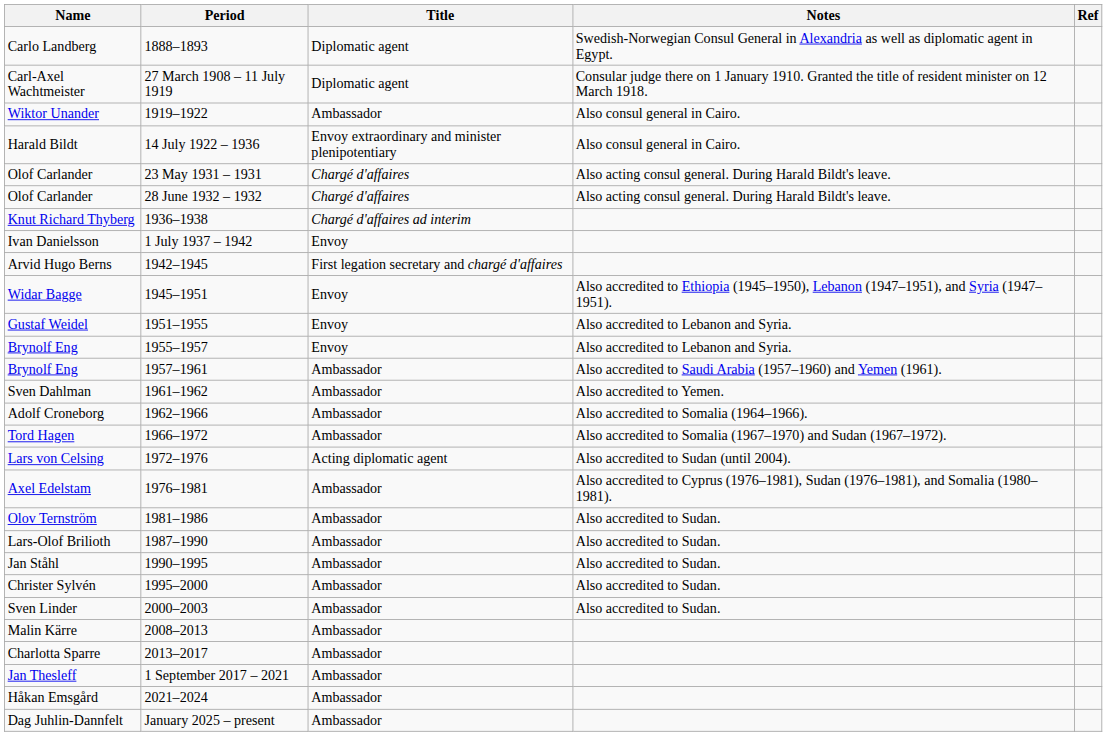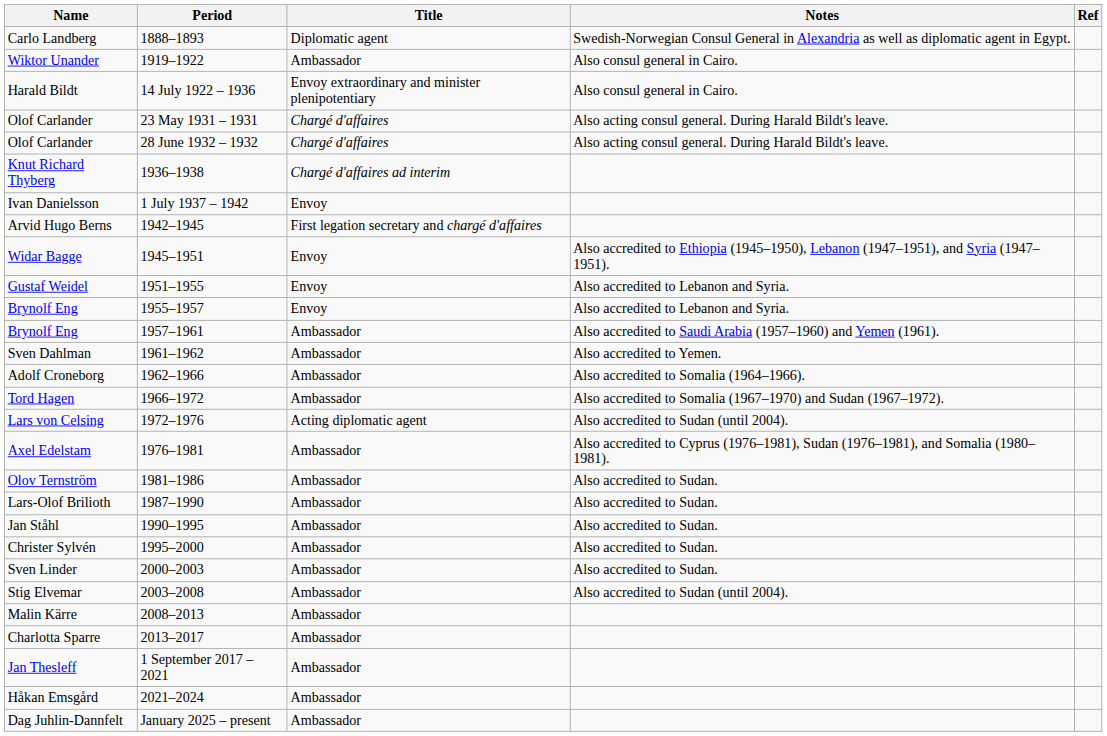 <table class="wikitable">
 <tr>
 <th>Name</th>
 <th>Period</th>
 <th>Title</th>
 <th>Notes</th>
 <th>Ref</th>
 </tr>
 <tr>
 <td>Carlo Landberg</td>
 <td>1888–1893</td>
 <td>Diplomatic agent</td>
 <td>Swedish-Norwegian Consul General in <a href='#'>Alexandria</a> as well as diplomatic agent in Egypt.</td>
-<td></td>
-</tr>
-<tr>
-<td>Carl-Axel Wachtmeister</td>
-<td>27 March 1908 – 11 July 1919</td>
-<td>Diplomatic agent</td>
-<td>Consular judge there on 1 January 1910. Granted the title of resident minister on 12 March 1918.</td>
 <td></td>
 </tr>
 <tr>
 <td><a href='#'>Wiktor Unander</a></td>
 <td>1919–1922</td>
 <td>Ambassador</td>
 <td>Also consul general in Cairo.</td>
 <td></td>
 </tr>
 <tr>
 <td>Harald Bildt</td>
 <td>14 July 1922 – 1936</td>
 <td>Envoy extraordinary and minister plenipotentiary</td>
 <td>Also consul general in Cairo.</td>
 <td></td>
 </tr>
 <tr>
 <td>Olof Carlander</td>
 <td>23 May 1931 – 1931</td>
 <td><em>Chargé d'affaires</em></td>
 <td>Also acting consul general. During Harald Bildt's leave.</td>
 <td></td>
 </tr>
 <tr>
 <td>Olof Carlander</td>
 <td>28 June 1932 – 1932</td>
 <td><em>Chargé d'affaires</em></td>
 <td>Also acting consul general. During Harald Bildt's leave.</td>
 <td></td>
 </tr>
 <tr>
 <td><a href='#'>Knut Richard Thyberg</a></td>
 <td>1936–1938</td>
 <td><em>Chargé d'affaires ad interim</em></td>
 <td></td>
 <td></td>
 </tr>
 <tr>
 <td>Ivan Danielsson</td>
 <td>1 July 1937 – 1942</td>
 <td>Envoy</td>
 <td></td>
 <td></td>
 </tr>
 <tr>
 <td>Arvid Hugo Berns</td>
 <td>1942–1945</td>
 <td>First legation secretary and <em>chargé d'affaires</em></td>
 <td></td>
 <td></td>
 </tr>
 <tr>
 <td><a href='#'>Widar Bagge</a></td>
 <td>1945–1951</td>
 <td>Envoy</td>
 <td>Also accredited to <a href='#'>Ethiopia</a> (1945–1950), <a href='#'>Lebanon</a> (1947–1951), and <a href='#'>Syria</a> (1947–1951).</td>
 <td></td>
 </tr>
 <tr>
 <td><a href='#'>Gustaf Weidel</a></td>
 <td>1951–1955</td>
 <td>Envoy</td>
 <td>Also accredited to Lebanon and Syria.</td>
 <td></td>
 </tr>
 <tr>
 <td><a href='#'>Brynolf Eng</a></td>
 <td>1955–1957</td>
 <td>Envoy</td>
 <td>Also accredited to Lebanon and Syria.</td>
 <td></td>
 </tr>
 <tr>
 <td><a href='#'>Brynolf Eng</a></td>
 <td>1957–1961</td>
 <td>Ambassador</td>
 <td>Also accredited to <a href='#'>Saudi Arabia</a> (1957–1960) and <a href='#'>Yemen</a> (1961).</td>
 <td></td>
 </tr>
 <tr>
 <td>Sven Dahlman</td>
 <td>1961–1962</td>
 <td>Ambassador</td>
 <td>Also accredited to Yemen.</td>
 <td></td>
 </tr>
 <tr>
 <td>Adolf Croneborg</td>
 <td>1962–1966</td>
 <td>Ambassador</td>
 <td>Also accredited to Somalia (1964–1966).</td>
 <td></td>
 </tr>
 <tr>
 <td><a href='#'>Tord Hagen</a></td>
 <td>1966–1972</td>
 <td>Ambassador</td>
 <td>Also accredited to Somalia (1967–1970) and Sudan (1967–1972).</td>
 <td></td>
 </tr>
 <tr>
 <td><a href='#'>Lars von Celsing</a></td>
 <td>1972–1976</td>
 <td>Acting diplomatic agent</td>
 <td>Also accredited to Sudan (until 2004).</td>
 <td></td>
 </tr>
 <tr>
 <td><a href='#'>Axel Edelstam</a></td>
 <td>1976–1981</td>
 <td>Ambassador</td>
 <td>Also accredited to Cyprus (1976–1981), Sudan (1976–1981), and Somalia (1980–1981).</td>
 <td></td>
 </tr>
 <tr>
 <td><a href='#'>Olov Ternström</a></td>
 <td>1981–1986</td>
 <td>Ambassador</td>
 <td>Also accredited to Sudan.</td>
 <td></td>
 </tr>
 <tr>
 <td>Lars-Olof Brilioth</td>
 <td>1987–1990</td>
 <td>Ambassador</td>
 <td>Also accredited to Sudan.</td>
 <td></td>
 </tr>
 <tr>
 <td>Jan Ståhl</td>
 <td>1990–1995</td>
 <td>Ambassador</td>
 <td>Also accredited to Sudan.</td>
 <td></td>
 </tr>
 <tr>
 <td>Christer Sylvén</td>
 <td>1995–2000</td>
 <td>Ambassador</td>
 <td>Also accredited to Sudan.</td>
 <td></td>
 </tr>
 <tr>
 <td>Sven Linder</td>
 <td>2000–2003</td>
 <td>Ambassador</td>
 <td>Also accredited to Sudan.</td>
 <td></td>
 </tr>
 <tr>
+<td>Stig Elvemar</td>
+<td>2003–2008</td>
+<td>Ambassador</td>
+<td>Also accredited to Sudan (until 2004).</td>
+<td></td>
+</tr>
+<tr>
 <td>Malin Kärre</td>
 <td>2008–2013</td>
 <td>Ambassador</td>
 <td></td>
 <td></td>
 </tr>
 <tr>
 <td>Charlotta Sparre</td>
 <td>2013–2017</td>
 <td>Ambassador</td>
 <td></td>
 <td></td>
 </tr>
 <tr>
 <td><a href='#'>Jan Thesleff</a></td>
 <td>1 September 2017 – 2021</td>
 <td>Ambassador</td>
 <td></td>
 <td></td>
 </tr>
 <tr>
 <td>Håkan Emsgård</td>
 <td>2021–2024</td>
 <td>Ambassador</td>
 <td></td>
 <td></td>
 </tr>
 <tr>
 <td>Dag Juhlin-Dannfelt</td>
 <td>January 2025 – present</td>
 <td>Ambassador</td>
 <td></td>
 <td></td>
 </tr>
 </table>
